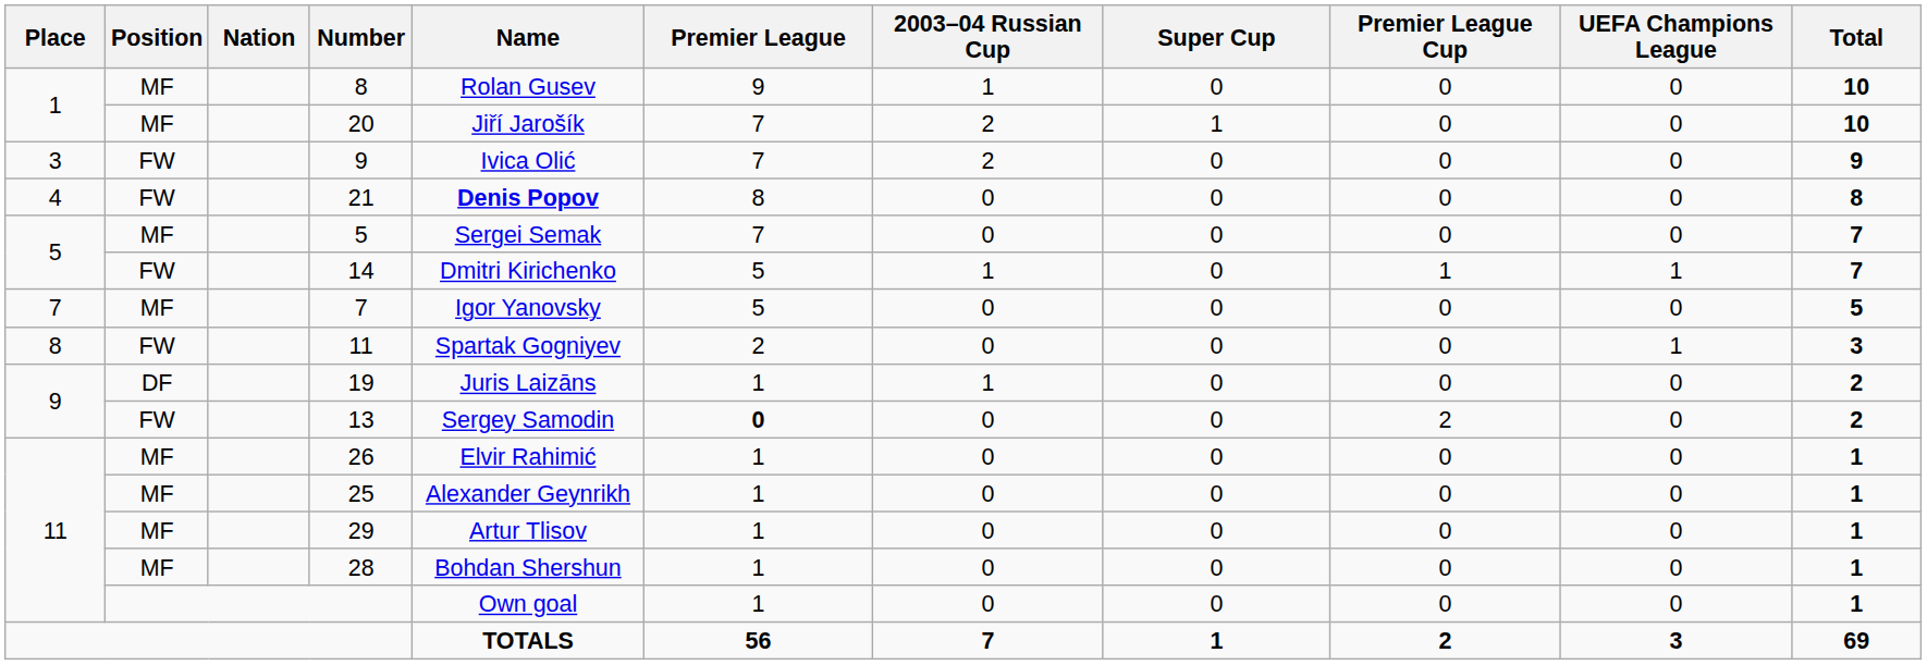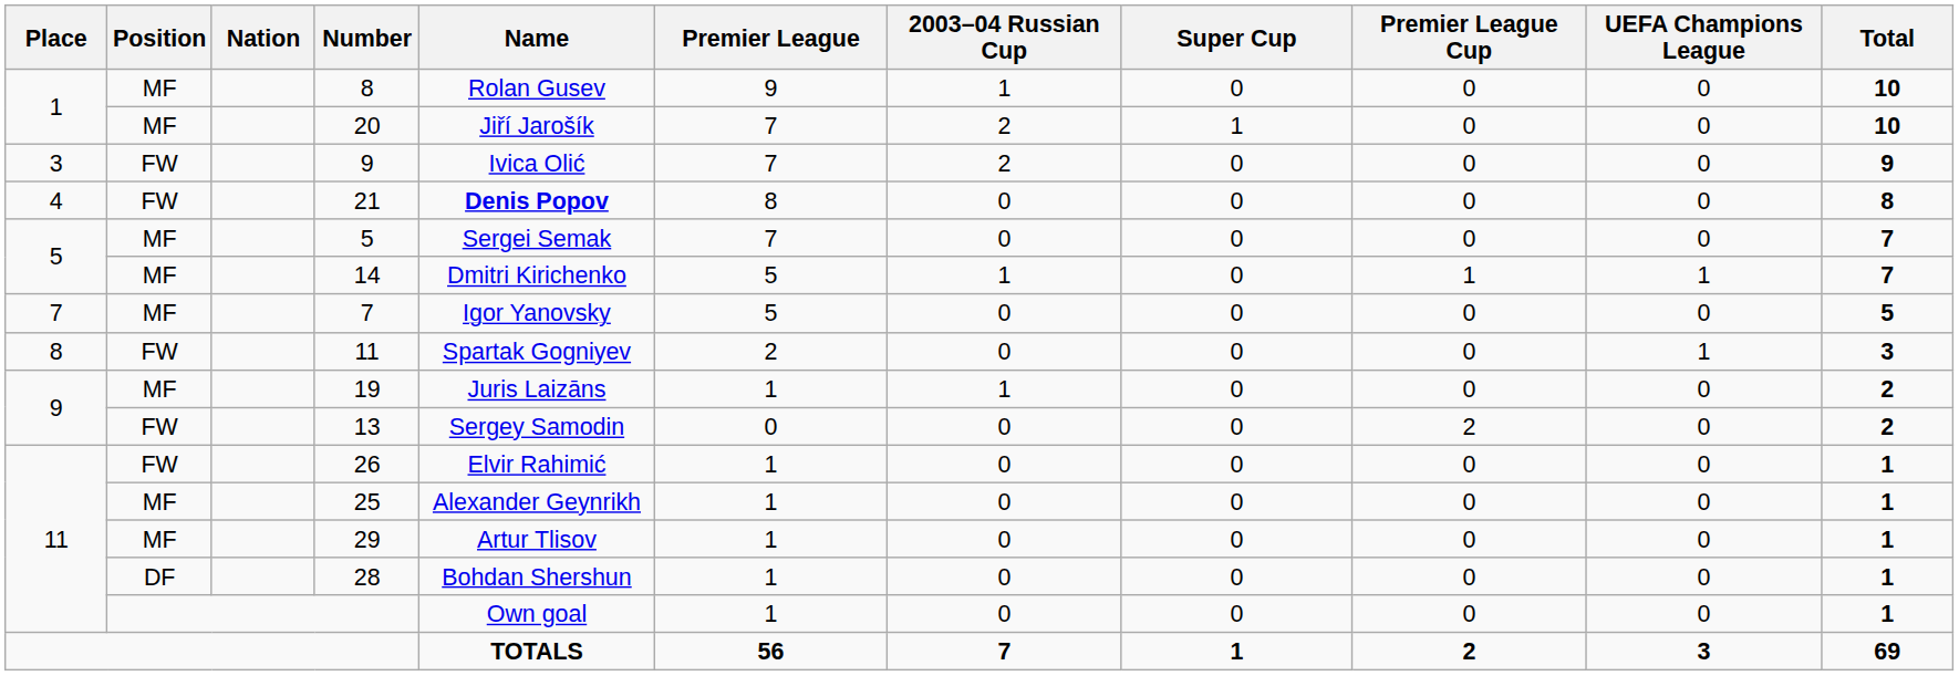 <table class="wikitable" style="font-size: 95%; text-align: center;">
 <tr>
 <th width=60>Place</th>
 <th width=60>Position</th>
 <th width=60>Nation</th>
 <th width=60>Number</th>
 <th width=150>Name</th>
 <th width=150>Premier League</th>
 <th width=150>2003–04 Russian Cup</th>
 <th width=150>Super Cup</th>
 <th width=150>Premier League Cup</th>
 <th width=150>UEFA Champions League</th>
 <th width=80><strong>Total</strong></th>
 </tr>
 <tr>
 <td rowspan="2">1</td>
 <td>MF</td>
 <td></td>
 <td>8</td>
 <td><a href='#'>Rolan Gusev</a></td>
 <td>9</td>
 <td>1</td>
 <td>0</td>
 <td>0</td>
 <td>0</td>
 <td><strong>10</strong></td>
 </tr>
 <tr>
 <td>MF</td>
 <td></td>
 <td>20</td>
 <td><a href='#'>Jiří Jarošík</a></td>
 <td>7</td>
 <td>2</td>
 <td>1</td>
 <td>0</td>
 <td>0</td>
 <td><strong>10</strong></td>
 </tr>
 <tr>
 <td>3</td>
 <td>FW</td>
 <td></td>
 <td>9</td>
 <td><a href='#'>Ivica Olić</a></td>
 <td>7</td>
 <td>2</td>
 <td>0</td>
 <td>0</td>
 <td>0</td>
 <td><strong>9</strong></td>
 </tr>
 <tr>
 <td>4</td>
 <td>FW</td>
 <td></td>
 <td>21</td>
 <td><strong><a href='#'>Denis Popov</a></strong></td>
 <td>8</td>
 <td>0</td>
 <td>0</td>
 <td>0</td>
 <td>0</td>
 <td><strong>8</strong></td>
 </tr>
 <tr>
 <td rowspan="2">5</td>
 <td>MF</td>
 <td></td>
 <td>5</td>
 <td><a href='#'>Sergei Semak</a></td>
 <td>7</td>
 <td>0</td>
 <td>0</td>
 <td>0</td>
 <td>0</td>
 <td><strong>7</strong></td>
 </tr>
 <tr>
-<td>FW</td>
+<td>MF</td>
 <td></td>
 <td>14</td>
 <td><a href='#'>Dmitri Kirichenko</a></td>
 <td>5</td>
 <td>1</td>
 <td>0</td>
 <td>1</td>
 <td>1</td>
 <td><strong>7</strong></td>
 </tr>
 <tr>
 <td>7</td>
 <td>MF</td>
 <td></td>
 <td>7</td>
 <td><a href='#'>Igor Yanovsky</a></td>
 <td>5</td>
 <td>0</td>
 <td>0</td>
 <td>0</td>
 <td>0</td>
 <td><strong>5</strong></td>
 </tr>
 <tr>
 <td>8</td>
 <td>FW</td>
 <td></td>
 <td>11</td>
 <td><a href='#'>Spartak Gogniyev</a></td>
 <td>2</td>
 <td>0</td>
 <td>0</td>
 <td>0</td>
 <td>1</td>
 <td><strong>3</strong></td>
 </tr>
 <tr>
 <td rowspan="2">9</td>
-<td>DF</td>
+<td>MF</td>
 <td></td>
 <td>19</td>
 <td><a href='#'>Juris Laizāns</a></td>
 <td>1</td>
 <td>1</td>
 <td>0</td>
 <td>0</td>
 <td>0</td>
 <td><strong>2</strong></td>
 </tr>
 <tr>
 <td>FW</td>
 <td></td>
 <td>13</td>
 <td><a href='#'>Sergey Samodin</a></td>
-<td><strong>0</strong></td>
+<td>0</td>
 <td>0</td>
 <td>0</td>
 <td>2</td>
 <td>0</td>
 <td><strong>2</strong></td>
 </tr>
 <tr>
 <td rowspan="5">11</td>
-<td>MF</td>
+<td>FW</td>
 <td></td>
 <td>26</td>
 <td><a href='#'>Elvir Rahimić</a></td>
 <td>1</td>
 <td>0</td>
 <td>0</td>
 <td>0</td>
 <td>0</td>
 <td><strong>1</strong></td>
 </tr>
 <tr>
 <td>MF</td>
 <td></td>
 <td>25</td>
 <td><a href='#'>Alexander Geynrikh</a></td>
 <td>1</td>
 <td>0</td>
 <td>0</td>
 <td>0</td>
 <td>0</td>
 <td><strong>1</strong></td>
 </tr>
 <tr>
 <td>MF</td>
 <td></td>
 <td>29</td>
 <td><a href='#'>Artur Tlisov</a></td>
 <td>1</td>
 <td>0</td>
 <td>0</td>
 <td>0</td>
 <td>0</td>
 <td><strong>1</strong></td>
 </tr>
 <tr>
-<td>MF</td>
+<td>DF</td>
 <td></td>
 <td>28</td>
 <td><a href='#'>Bohdan Shershun</a></td>
 <td>1</td>
 <td>0</td>
 <td>0</td>
 <td>0</td>
 <td>0</td>
 <td><strong>1</strong></td>
 </tr>
 <tr>
 <td colspan="3"></td>
 <td><a href='#'>Own goal</a></td>
 <td>1</td>
 <td>0</td>
 <td>0</td>
 <td>0</td>
 <td>0</td>
 <td><strong>1</strong></td>
 </tr>
 <tr>
 <td colspan="4"></td>
 <td><strong>TOTALS</strong></td>
 <td><strong>56</strong></td>
 <td><strong>7</strong></td>
 <td><strong>1</strong></td>
 <td><strong>2</strong></td>
 <td><strong>3</strong></td>
 <td><strong>69</strong></td>
 </tr>
 </table>
